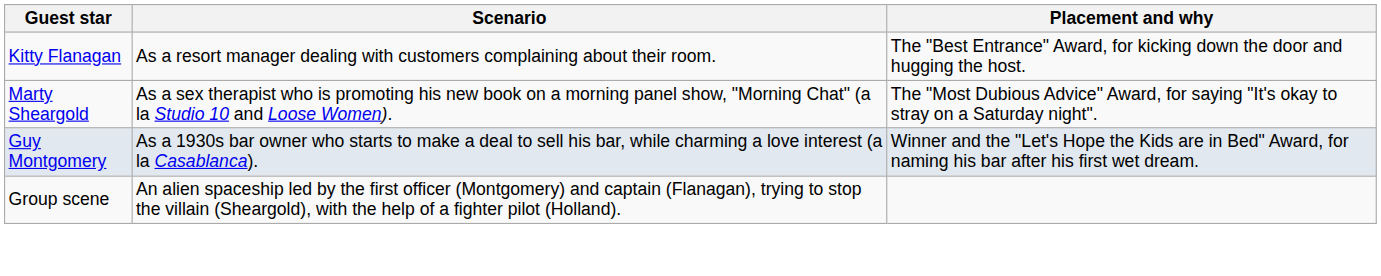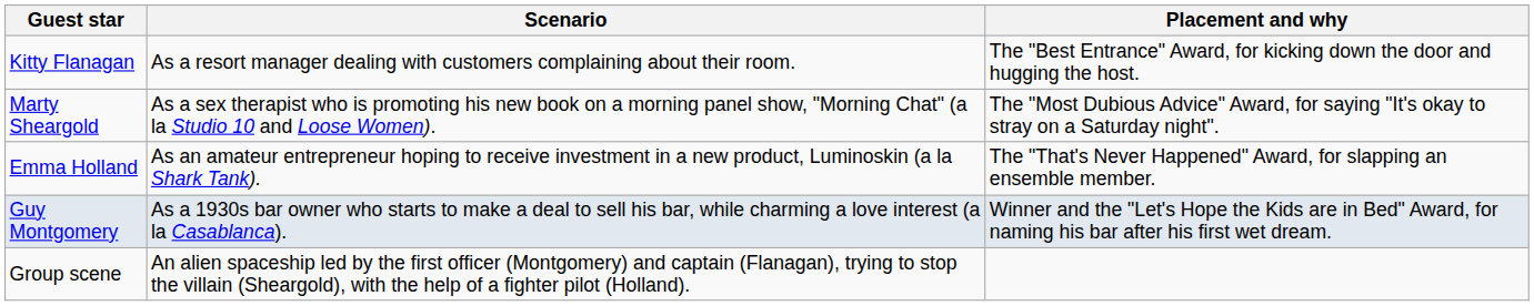 <table class="wikitable">
 <tr>
 <th>Guest star</th>
 <th>Scenario</th>
 <th>Placement and why</th>
 </tr>
 <tr>
 <td><a href='#'>Kitty Flanagan</a></td>
 <td>As a resort manager dealing with customers complaining about their room.</td>
 <td>The "Best Entrance" Award, for kicking down the door and hugging the host.</td>
 </tr>
 <tr>
 <td><a href='#'>Marty Sheargold</a></td>
 <td>As a sex therapist who is promoting his new book on a morning panel show, "Morning Chat" (a la <em><a href='#'>Studio 10</a></em> and <em><a href='#'>Loose Women</a>)</em>.</td>
 <td>The "Most Dubious Advice" Award, for saying "It's okay to stray on a Saturday night".</td>
 </tr>
+<tr>
+<td><a href='#'>Emma Holland</a></td>
+<td>As an amateur entrepreneur hoping to receive investment in a new product, Luminoskin (a la <em><a href='#'>Shark Tank</a>).</em></td>
+<td>The "That's Never Happened" Award, for slapping an ensemble member.</td>
+</tr>
 <tr style="background:#E1E8EF;">
 <td><a href='#'>Guy Montgomery</a></td>
 <td>As a 1930s bar owner who starts to make a deal to sell his bar, while charming a love interest (a la <a href='#'><em>Casablanca</em></a>).</td>
 <td>Winner and the "Let's Hope the Kids are in Bed" Award, for naming his bar after his first wet dream.</td>
 </tr>
 <tr>
 <td>Group scene</td>
 <td>An alien spaceship led by the first officer (Montgomery) and captain (Flanagan), trying to stop the villain (Sheargold), with the help of a fighter pilot (Holland).</td>
 <td></td>
 </tr>
 </table>
